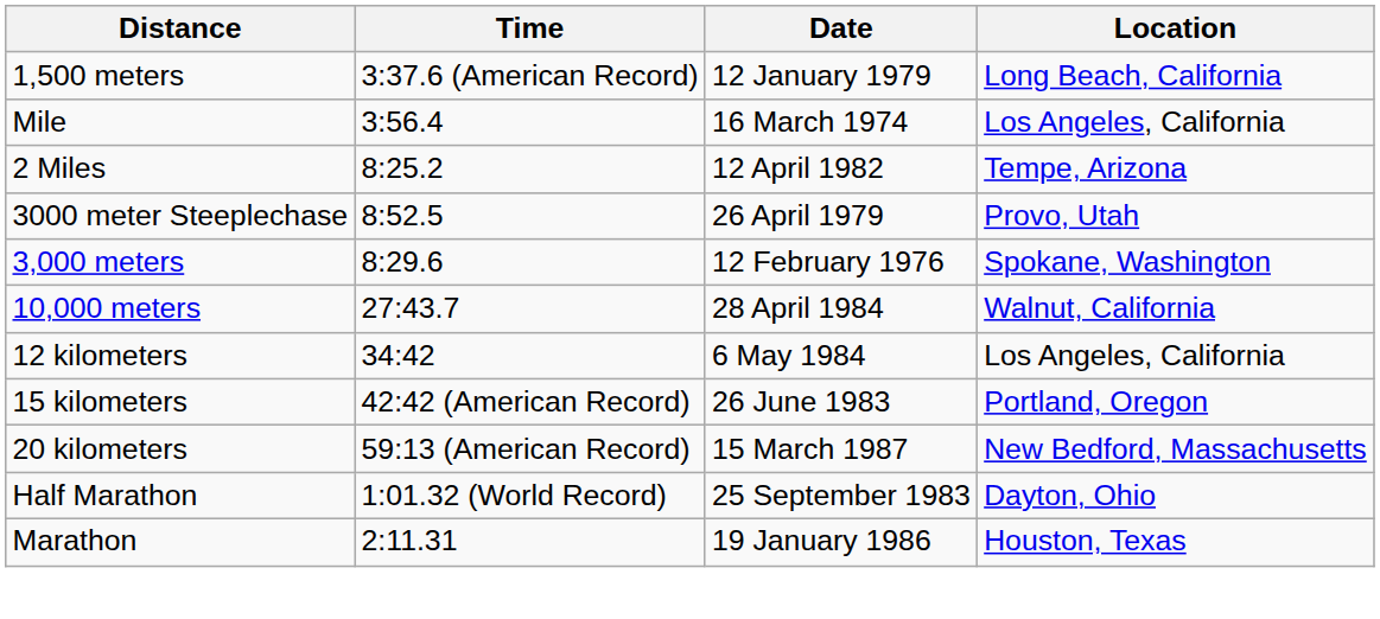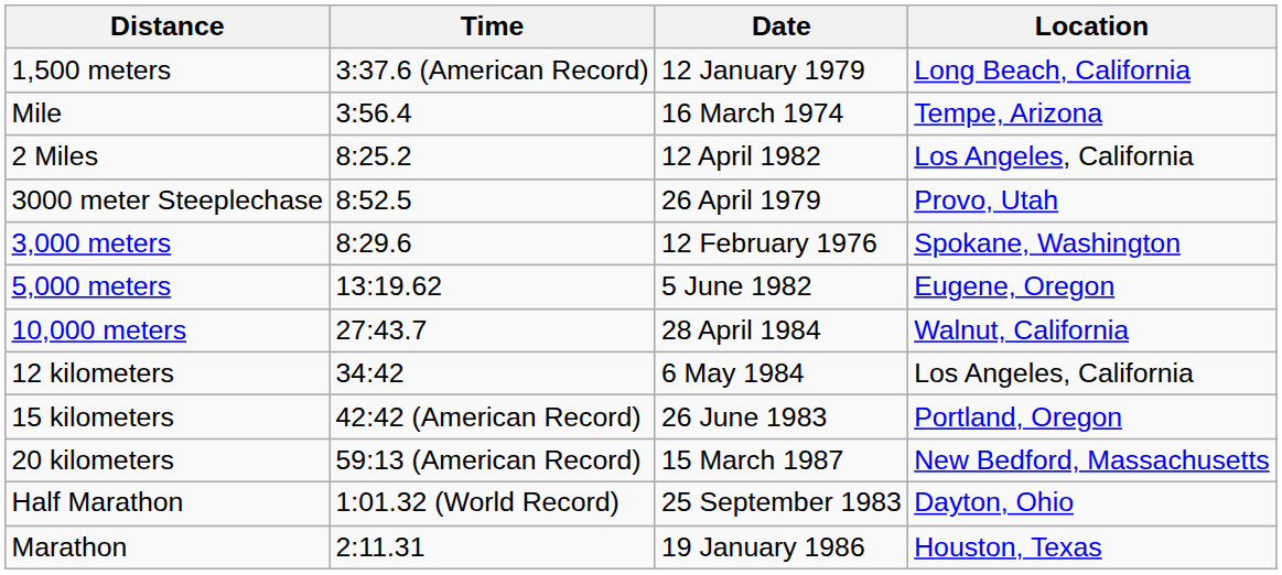 <table class="wikitable">
 <tr>
 <th>Distance</th>
 <th>Time</th>
 <th>Date</th>
 <th>Location</th>
 </tr>
 <tr>
 <td>1,500 meters</td>
 <td>3:37.6 (American Record)</td>
 <td>12 January 1979</td>
 <td><a href='#'>Long Beach, California</a></td>
 </tr>
 <tr>
 <td>Mile</td>
 <td>3:56.4</td>
 <td>16 March 1974</td>
-<td><a href='#'>Los Angeles</a>, California</td>
+<td><a href='#'>Tempe, Arizona</a></td>
 </tr>
 <tr>
 <td>2 Miles</td>
 <td>8:25.2</td>
 <td>12 April 1982</td>
-<td><a href='#'>Tempe, Arizona</a></td>
+<td><a href='#'>Los Angeles</a>, California</td>
 </tr>
 <tr>
 <td>3000 meter Steeplechase</td>
 <td>8:52.5</td>
 <td>26 April 1979</td>
 <td><a href='#'>Provo, Utah</a></td>
 </tr>
 <tr>
 <td><a href='#'>3,000 meters</a></td>
 <td>8:29.6</td>
 <td>12 February 1976</td>
 <td><a href='#'>Spokane, Washington</a></td>
+</tr>
+<tr |->
+<td><a href='#'>5,000 meters</a></td>
+<td>13:19.62</td>
+<td>5 June 1982</td>
+<td><a href='#'>Eugene, Oregon</a></td>
 </tr>
 <tr>
 <td><a href='#'>10,000 meters</a></td>
 <td>27:43.7</td>
 <td>28 April 1984</td>
 <td><a href='#'>Walnut, California</a></td>
 </tr>
 <tr>
 <td>12 kilometers</td>
 <td>34:42</td>
 <td>6 May 1984</td>
 <td>Los Angeles, California</td>
 </tr>
 <tr>
 <td>15 kilometers</td>
 <td>42:42 (American Record)</td>
 <td>26 June 1983</td>
 <td><a href='#'>Portland, Oregon</a></td>
 </tr>
 <tr>
 <td>20 kilometers</td>
 <td>59:13 (American Record)</td>
 <td>15 March 1987</td>
 <td><a href='#'>New Bedford, Massachusetts</a></td>
 </tr>
 <tr>
 <td>Half Marathon</td>
 <td>1:01.32 (World Record)</td>
 <td>25 September 1983</td>
 <td><a href='#'>Dayton, Ohio</a></td>
 </tr>
 <tr>
 <td>Marathon</td>
 <td>2:11.31</td>
 <td>19 January 1986</td>
 <td><a href='#'>Houston, Texas</a></td>
 </tr>
 </table>
